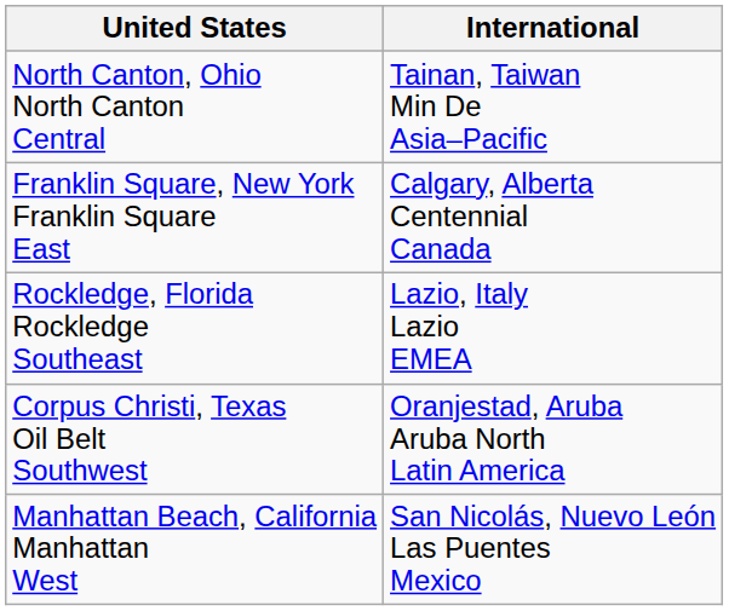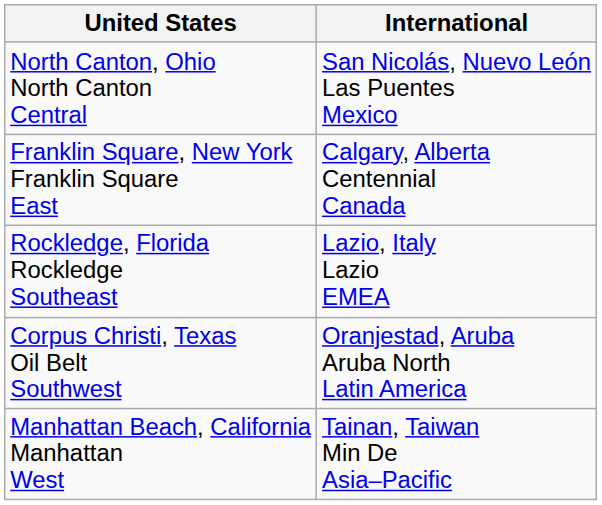 <table class="wikitable">
 <tr>
 <th>United States</th>
 <th>International</th>
 </tr>
 <tr>
 <td> <a href='#'>North Canton</a>, <a href='#'>Ohio</a><br> North Canton <br><a href='#'>Central</a></td>
-<td> <a href='#'>Tainan</a>, <a href='#'>Taiwan</a><br> Min De <br><a href='#'>Asia–Pacific</a></td>
+<td> <a href='#'>San Nicolás</a>, <a href='#'>Nuevo León</a><br> Las Puentes <br><a href='#'>Mexico</a></td>
 </tr>
 <tr>
 <td> <a href='#'>Franklin Square</a>, <a href='#'>New York</a><br> Franklin Square <br><a href='#'>East</a></td>
 <td> <a href='#'>Calgary</a>, <a href='#'>Alberta</a><br> Centennial <br><a href='#'>Canada</a></td>
 </tr>
 <tr>
 <td> <a href='#'>Rockledge</a>, <a href='#'>Florida</a><br> Rockledge <br><a href='#'>Southeast</a></td>
 <td> <a href='#'>Lazio</a>, <a href='#'>Italy</a><br> Lazio <br><a href='#'>EMEA</a></td>
 </tr>
 <tr>
 <td> <a href='#'>Corpus Christi</a>, <a href='#'>Texas</a><br> Oil Belt <br><a href='#'>Southwest</a></td>
 <td> <a href='#'>Oranjestad</a>, <a href='#'>Aruba</a><br> Aruba North <br><a href='#'>Latin America</a></td>
 </tr>
 <tr>
 <td> <a href='#'>Manhattan Beach</a>, <a href='#'>California</a><br> Manhattan<br><a href='#'>West</a></td>
-<td> <a href='#'>San Nicolás</a>, <a href='#'>Nuevo León</a><br> Las Puentes <br><a href='#'>Mexico</a></td>
+<td> <a href='#'>Tainan</a>, <a href='#'>Taiwan</a><br> Min De <br><a href='#'>Asia–Pacific</a></td>
 </tr>
 </table>
